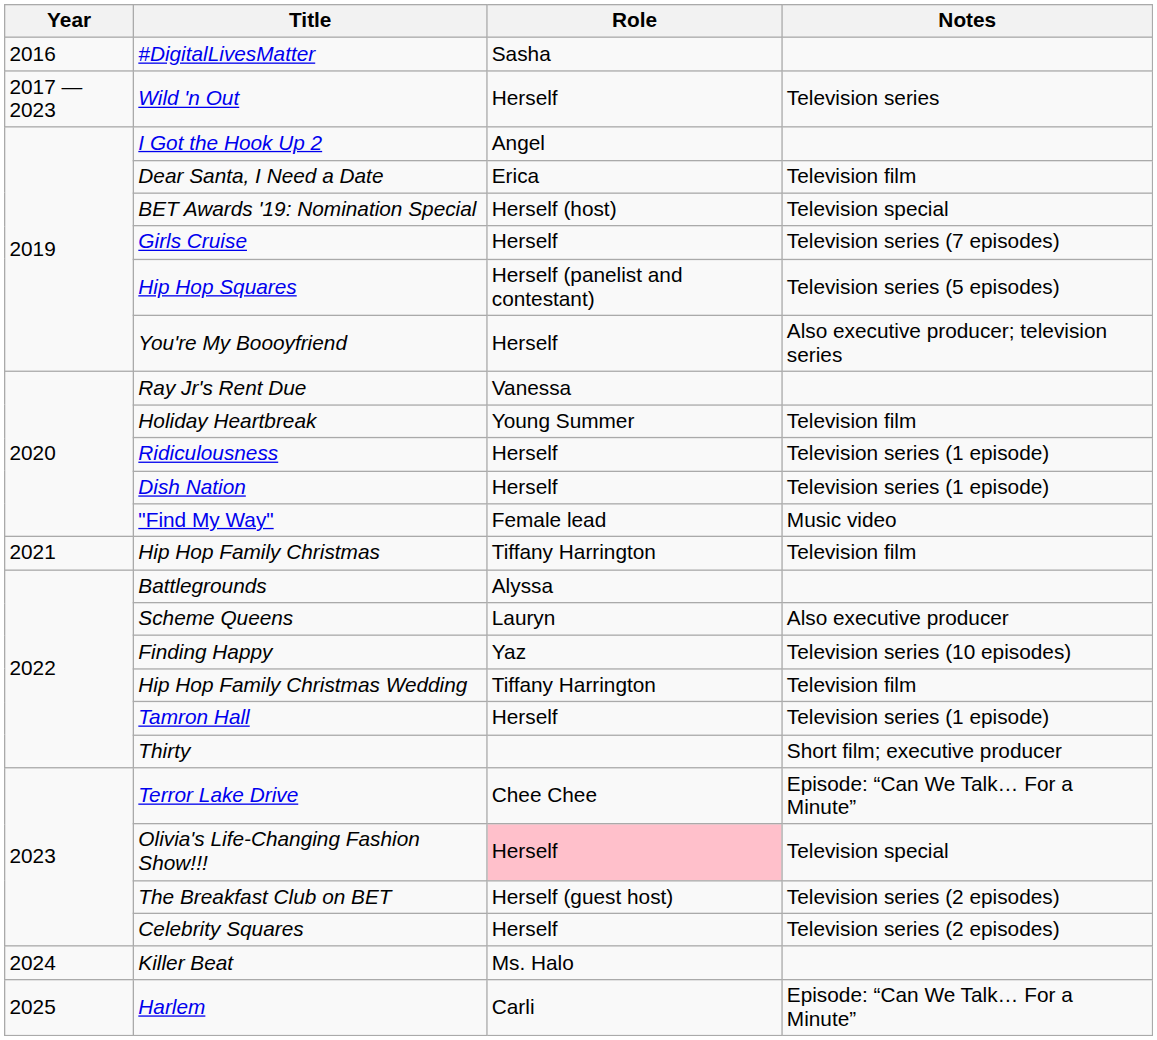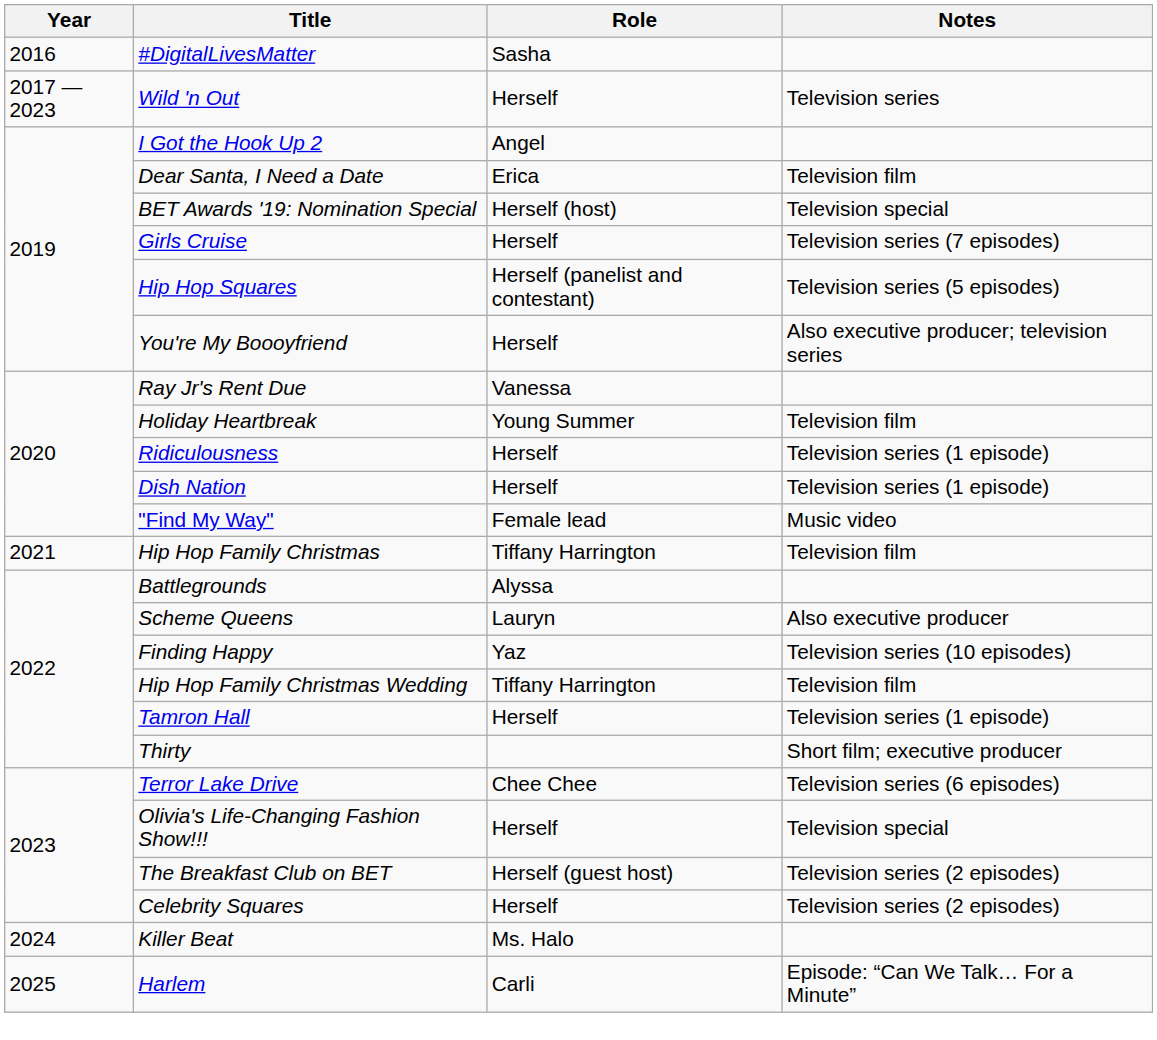 <table class="wikitable plainrowheaders sortable" style="margin-right: 0;">
 <tr>
 <th scope="col">Year</th>
 <th scope="col">Title</th>
 <th scope="col">Role</th>
 <th scope="col" class="unsortable">Notes</th>
 </tr>
 <tr>
 <td>2016</td>
 <td><em><a href='#'>#DigitalLivesMatter</a></em> </td>
 <td>Sasha</td>
 <td></td>
 </tr>
 <tr>
 <td>2017 — 2023</td>
 <td><em><a href='#'>Wild 'n Out</a></em> </td>
 <td>Herself</td>
 <td>Television series</td>
 </tr>
 <tr>
 <td rowspan="6">2019</td>
 <td><em><a href='#'>I Got the Hook Up 2</a></em></td>
 <td>Angel</td>
 <td></td>
 </tr>
 <tr>
 <td><em>Dear Santa, I Need a Date</em></td>
 <td>Erica</td>
 <td>Television film</td>
 </tr>
 <tr>
 <td><em>BET Awards '19: Nomination Special</em></td>
 <td>Herself (host)</td>
 <td>Television special</td>
 </tr>
 <tr>
 <td><em><a href='#'>Girls Cruise</a></em></td>
 <td>Herself</td>
 <td>Television series (7 episodes)</td>
 </tr>
 <tr>
 <td><em><a href='#'>Hip Hop Squares</a></em></td>
 <td>Herself (panelist and contestant)</td>
 <td>Television series (5 episodes)</td>
 </tr>
 <tr>
 <td><em>You're My Boooyfriend</em></td>
 <td>Herself</td>
 <td>Also executive producer; television series</td>
 </tr>
 <tr>
 <td rowspan="5">2020</td>
 <td><em>Ray Jr's Rent Due</em></td>
 <td>Vanessa</td>
 <td></td>
 </tr>
 <tr>
 <td><em>Holiday Heartbreak</em></td>
 <td>Young Summer</td>
 <td>Television film</td>
 </tr>
 <tr>
 <td><em><a href='#'>Ridiculousness</a></em></td>
 <td>Herself</td>
 <td>Television series (1 episode)</td>
 </tr>
 <tr>
 <td><em><a href='#'>Dish Nation</a></em></td>
 <td>Herself</td>
 <td>Television series (1 episode)</td>
 </tr>
 <tr>
 <td><a href='#'>"Find My Way"</a></td>
 <td>Female lead</td>
 <td>Music video</td>
 </tr>
 <tr>
 <td>2021</td>
 <td><em>Hip Hop Family Christmas</em></td>
 <td>Tiffany Harrington</td>
 <td>Television film</td>
 </tr>
 <tr>
 <td rowspan="6">2022</td>
 <td><em>Battlegrounds</em></td>
 <td>Alyssa</td>
 <td></td>
 </tr>
 <tr>
 <td><em>Scheme Queens</em></td>
 <td>Lauryn</td>
 <td>Also executive producer</td>
 </tr>
 <tr>
 <td><em>Finding Happy</em></td>
 <td>Yaz</td>
 <td>Television series (10 episodes)</td>
 </tr>
 <tr>
 <td><em>Hip Hop Family Christmas Wedding</em></td>
 <td>Tiffany Harrington</td>
 <td>Television film</td>
 </tr>
 <tr>
 <td><em><a href='#'>Tamron Hall</a></em></td>
 <td>Herself</td>
 <td>Television series (1 episode)</td>
 </tr>
 <tr>
 <td><em>Thirty</em></td>
 <td></td>
 <td>Short film; executive producer</td>
 </tr>
 <tr>
 <td rowspan="4">2023</td>
 <td><em><a href='#'>Terror Lake Drive</a></em></td>
 <td>Chee Chee</td>
-<td>Episode: “Can We Talk… For a Minute”</td>
+<td>Television series (6 episodes)</td>
 </tr>
 <tr>
 <td><em>Olivia's Life-Changing Fashion Show!!!</em></td>
-<td style="background: pink;">Herself</td>
+<td>Herself</td>
 <td>Television special</td>
 </tr>
 <tr>
 <td><em>The Breakfast Club on BET</em></td>
 <td>Herself (guest host)</td>
 <td>Television series (2 episodes)</td>
 </tr>
 <tr>
 <td><em>Celebrity Squares</em></td>
 <td>Herself</td>
 <td>Television series (2 episodes)</td>
 </tr>
 <tr>
 <td>2024</td>
 <td><em>Killer Beat</em></td>
 <td>Ms. Halo</td>
 <td></td>
 </tr>
 <tr>
 <td>2025</td>
 <td><em><a href='#'>Harlem</a></em></td>
 <td>Carli</td>
 <td>Episode: “Can We Talk… For a Minute”</td>
 </tr>
 </table>
